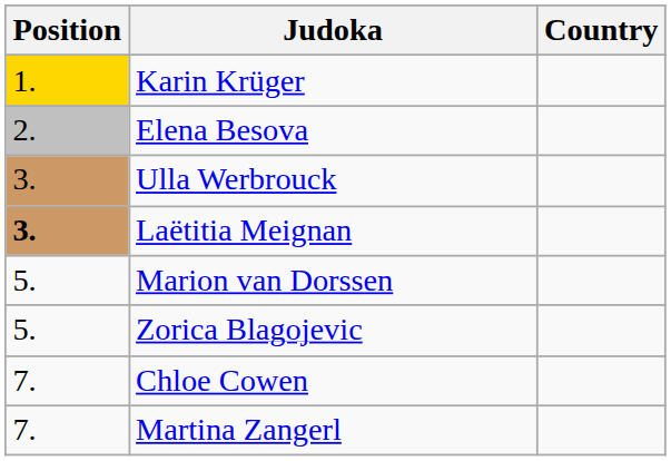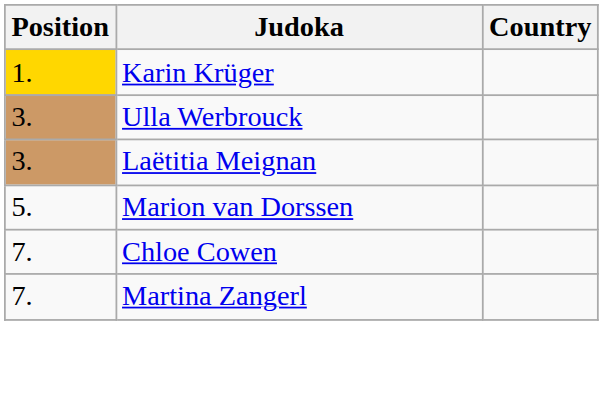 <table class=wikitable>
 <tr>
 <th width=10>Position</th>
 <th width=200>Judoka</th>
 <th width=10>Country</th>
 </tr>
 <tr>
 <td bgcolor=gold>1.</td>
 <td><a href='#'>Karin Krüger</a></td>
 <td></td>
 </tr>
 <tr>
-<td bgcolor=silver>2.</td>
-<td><a href='#'>Elena Besova</a></td>
-<td></td>
-</tr>
-<tr>
 <td bgcolor=CC9966>3.</td>
 <td><a href='#'>Ulla Werbrouck</a></td>
 <td></td>
 </tr>
 <tr>
-<td bgcolor=CC9966><strong>3.</strong></td>
+<td bgcolor=CC9966>3.</td>
 <td><a href='#'>Laëtitia Meignan</a></td>
 <td></td>
 </tr>
 <tr>
 <td>5.</td>
 <td><a href='#'>Marion van Dorssen</a></td>
-<td></td>
-</tr>
-<tr>
-<td>5.</td>
-<td><a href='#'>Zorica Blagojevic</a></td>
 <td></td>
 </tr>
 <tr>
 <td>7.</td>
 <td><a href='#'>Chloe Cowen</a></td>
 <td></td>
 </tr>
 <tr>
 <td>7.</td>
 <td><a href='#'>Martina Zangerl</a></td>
 <td></td>
 </tr>
 </table>
